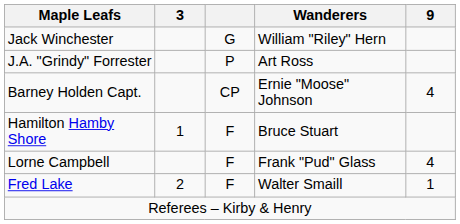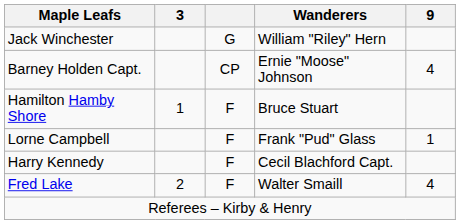 <table class="wikitable" style="text-align:center;">
 <tr>
 <th style="width:10em">Maple Leafs</th>
 <th style="width:3em">3</th>
 <th style="width:3em"></th>
 <th style="width:10em">Wanderers</th>
 <th style="width:3em">9</th>
 </tr>
 <tr>
 <td align="left">Jack Winchester</td>
 <td></td>
 <td>G</td>
 <td align="left">William "Riley" Hern</td>
-<td></td>
-</tr>
-<tr>
-<td align="left">J.A. "Grindy" Forrester</td>
-<td></td>
-<td>P</td>
-<td align="left">Art Ross</td>
 <td></td>
 </tr>
 <tr>
 <td align="left">Barney Holden Capt.</td>
 <td></td>
 <td>CP</td>
 <td align="left">Ernie "Moose" Johnson</td>
 <td>4</td>
 </tr>
 <tr>
 <td align="left">Hamilton <a href='#'>Hamby Shore</a></td>
 <td>1</td>
 <td>F</td>
 <td align="left">Bruce Stuart</td>
 <td></td>
 </tr>
 <tr>
 <td align="left">Lorne Campbell</td>
 <td></td>
 <td>F</td>
 <td align="left">Frank "Pud" Glass</td>
-<td>4</td>
+<td>1</td>
+</tr>
+<tr>
+<td align="left">Harry Kennedy</td>
+<td></td>
+<td>F</td>
+<td align="left">Cecil Blachford Capt.</td>
+<td></td>
 </tr>
 <tr>
 <td align="left"><a href='#'>Fred Lake</a></td>
 <td>2</td>
 <td>F</td>
 <td align="left">Walter Smaill</td>
-<td>1</td>
+<td>4</td>
 </tr>
 <tr>
 <td colspan="5">Referees – Kirby & Henry</td>
 </tr>
 </table>
